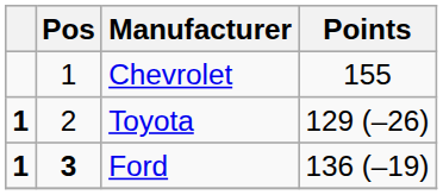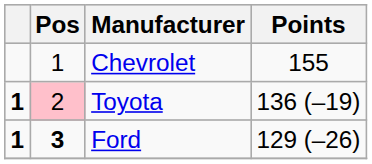 <table class="wikitable" style="font-size: 95%;">
 <tr>
 <th></th>
 <th>Pos</th>
 <th>Manufacturer</th>
 <th>Points</th>
 </tr>
 <tr>
 <td align="left"></td>
 <td style="text-align:center;">1</td>
 <td><a href='#'>Chevrolet</a></td>
 <td style="text-align:center;">155</td>
 </tr>
 <tr>
 <td align="left"> <strong>1</strong></td>
-<td style="text-align:center;">2</td>
+<td style="background: pink; text-align:center;">2</td>
 <td><a href='#'>Toyota</a></td>
-<td style="text-align:center;">129 (–26)</td>
+<td style="text-align:center;">136 (–19)</td>
 </tr>
 <tr>
 <td align="left"> <strong>1</strong></td>
 <td style="text-align:center;"><strong>3</strong></td>
 <td><a href='#'>Ford</a></td>
-<td style="text-align:center;">136 (–19)</td>
+<td style="text-align:center;">129 (–26)</td>
 </tr>
 <tr class="sortbottom">
 </tr>
 </table>
